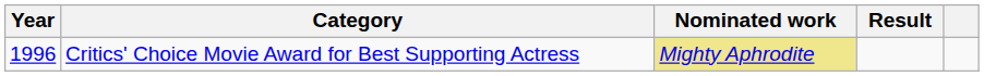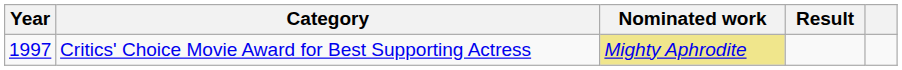 <table class="wikitable">
 <tr>
 <th>Year</th>
 <th width="450">Category</th>
 <th width="148">Nominated work</th>
 <th width="60">Result</th>
 <th width="20" class="unsortable"></th>
 </tr>
 <tr>
-<td><a href='#'>1996</a></td>
+<td><a href='#'>1997</a></td>
 <td><a href='#'>Critics' Choice Movie Award for Best Supporting Actress</a></td>
 <td style="background: khaki;"><em><a href='#'>Mighty Aphrodite</a></em></td>
 <td></td>
 <td></td>
 </tr>
 </table>
